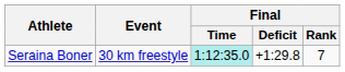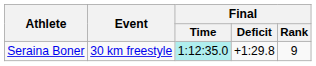 <table class="wikitable" style="font-size:90%">
 <tr>
 <th rowspan=2>Athlete</th>
 <th rowspan=2>Event</th>
 <th colspan=3>Final</th>
 </tr>
 <tr style="font-size: 95%">
 <th>Time</th>
 <th>Deficit</th>
 <th>Rank</th>
 </tr>
 <tr align=center>
 <td align=left><a href='#'>Seraina Boner</a></td>
 <td align=left><a href='#'>30 km freestyle</a></td>
 <td style="background: paleturquoise;">1:12:35.0</td>
 <td>+1:29.8</td>
-<td>7</td>
+<td>9</td>
 </tr>
 </table>
